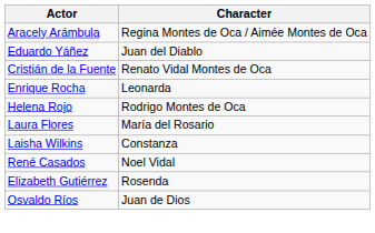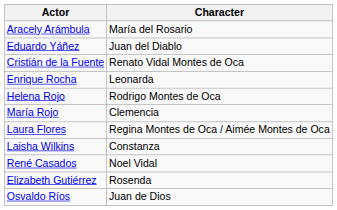 <table class="wikitable">
 <tr>
 <th>Actor</th>
 <th>Character</th>
 </tr>
 <tr>
 <td><a href='#'>Aracely Arámbula</a></td>
-<td>Regina Montes de Oca / Aimée Montes de Oca</td>
+<td>María del Rosario</td>
 </tr>
 <tr>
 <td><a href='#'>Eduardo Yáñez</a></td>
 <td>Juan del Diablo</td>
 </tr>
 <tr>
 <td><a href='#'>Cristián de la Fuente</a></td>
 <td>Renato Vidal Montes de Oca</td>
 </tr>
 <tr>
 <td><a href='#'>Enrique Rocha</a></td>
 <td>Leonarda</td>
 </tr>
 <tr>
 <td><a href='#'>Helena Rojo</a></td>
 <td>Rodrigo Montes de Oca</td>
 </tr>
 <tr>
+<td><a href='#'>María Rojo</a></td>
+<td>Clemencia</td>
+</tr>
+<tr>
 <td><a href='#'>Laura Flores</a></td>
-<td>María del Rosario</td>
+<td>Regina Montes de Oca / Aimée Montes de Oca</td>
 </tr>
 <tr>
 <td><a href='#'>Laisha Wilkins</a></td>
 <td>Constanza</td>
 </tr>
 <tr>
 <td><a href='#'>René Casados</a></td>
 <td>Noel Vidal</td>
 </tr>
 <tr>
 <td><a href='#'>Elizabeth Gutiérrez</a></td>
 <td>Rosenda</td>
 </tr>
 <tr>
 <td><a href='#'>Osvaldo Ríos</a></td>
 <td>Juan de Dios</td>
 </tr>
 </table>
